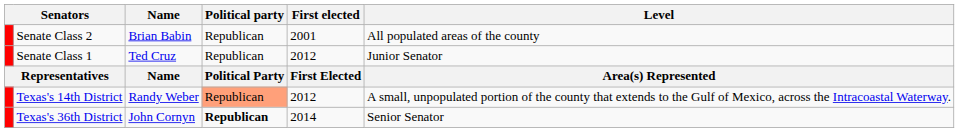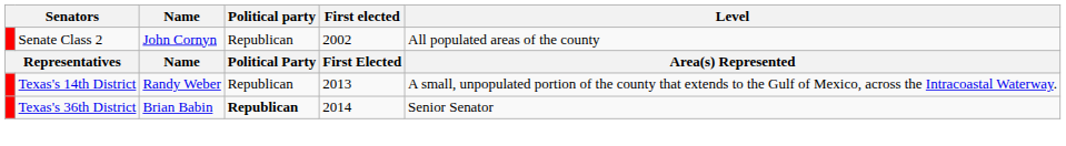 <table class="wikitable">
 <tr>
 <th colspan="2" align="center" valign="bottom"><strong>Senators</strong></th>
 <th align="center" valign="bottom"><strong>Name</strong></th>
 <th align="center" valign="bottom"><strong>Political party</strong></th>
 <th align="center" valign="bottom"><strong>First elected</strong></th>
 <th align="center" valign="bottom"><strong>Level</strong></th>
 </tr>
 <tr>
 <td bgcolor="red"> </td>
 <td>Senate Class 2</td>
-<td><a href='#'>Brian Babin</a></td>
+<td><a href='#'>John Cornyn</a></td>
 <td>Republican</td>
-<td>2001</td>
+<td>2002</td>
 <td>All populated areas of the county</td>
-</tr>
-<tr>
-<td bgcolor="red"> </td>
-<td>Senate Class 1</td>
-<td><a href='#'>Ted Cruz</a></td>
-<td>Republican</td>
-<td>2012</td>
-<td>Junior Senator</td>
 </tr>
 <tr>
 <th colspan="2" align="center" valign="bottom"><strong>Representatives</strong></th>
 <th align="center" valign="bottom"><strong>Name</strong></th>
 <th align="center" valign="bottom"><strong>Political Party</strong></th>
 <th align="center" valign="bottom"><strong>First Elected</strong></th>
 <th align="center" valign="bottom"><strong>Area(s) Represented</strong></th>
 </tr>
 <tr>
 <td bgcolor="red"> </td>
 <td><a href='#'>Texas's 14th District</a></td>
 <td><a href='#'>Randy Weber</a></td>
-<td style="background: lightsalmon;">Republican</td>
-<td>2012</td>
+<td>Republican</td>
+<td>2013</td>
 <td>A small, unpopulated portion of the county that extends to the Gulf of Mexico, across the <a href='#'>Intracoastal Waterway</a>.</td>
 </tr>
 <tr>
 <td bgcolor="red"> </td>
 <td><a href='#'>Texas's 36th District</a></td>
-<td><a href='#'>John Cornyn</a></td>
+<td><a href='#'>Brian Babin</a></td>
 <td><strong>Republican</strong></td>
 <td>2014</td>
 <td>Senior Senator</td>
 </tr>
 </table>
